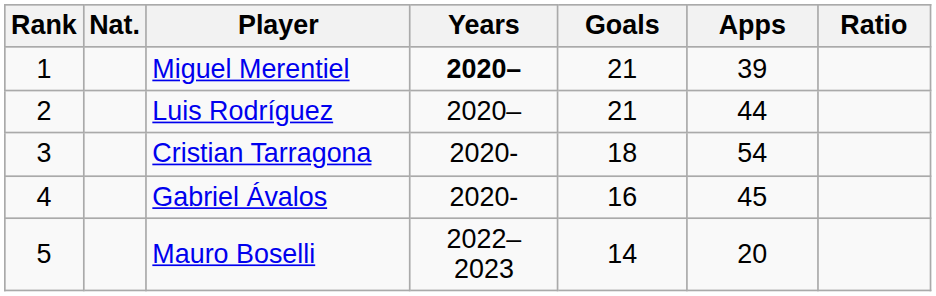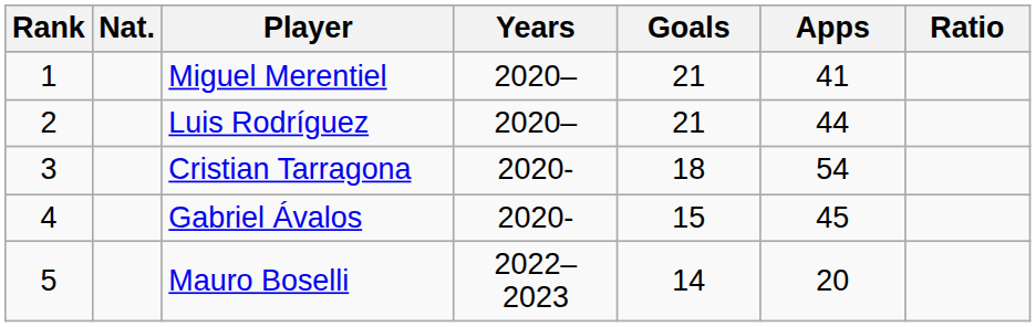 <table class="wikitable sortable nowrap">
 <tr>
 <th>Rank</th>
 <th>Nat.</th>
 <th width="150px">Player</th>
 <th width="80px">Years</th>
 <th width="70px">Goals</th>
 <th width="70px">Apps</th>
 <th width="60px">Ratio</th>
 </tr>
 <tr align="center">
 <td>1</td>
 <td></td>
 <td align=left><a href='#'>Miguel Merentiel</a></td>
-<td><strong>2020–</strong></td>
+<td>2020–</td>
 <td>21</td>
-<td>39</td>
+<td>41</td>
 <td></td>
 </tr>
 <tr align="center">
 <td>2</td>
 <td></td>
 <td align=left><a href='#'>Luis Rodríguez</a></td>
 <td>2020–</td>
 <td>21</td>
 <td>44</td>
 <td></td>
 </tr>
 <tr align="center">
 <td>3</td>
 <td></td>
 <td align=left><a href='#'>Cristian Tarragona</a></td>
 <td>2020-</td>
 <td>18</td>
 <td>54</td>
 <td></td>
 </tr>
 <tr align="center">
 <td>4</td>
 <td></td>
 <td align=left><a href='#'>Gabriel Ávalos</a></td>
 <td>2020-</td>
-<td>16</td>
+<td>15</td>
 <td>45</td>
 <td></td>
 </tr>
 <tr align="center">
 <td>5</td>
 <td></td>
 <td align=left><a href='#'>Mauro Boselli</a></td>
 <td>2022–2023</td>
 <td>14</td>
 <td>20</td>
 <td></td>
 </tr>
 </table>
